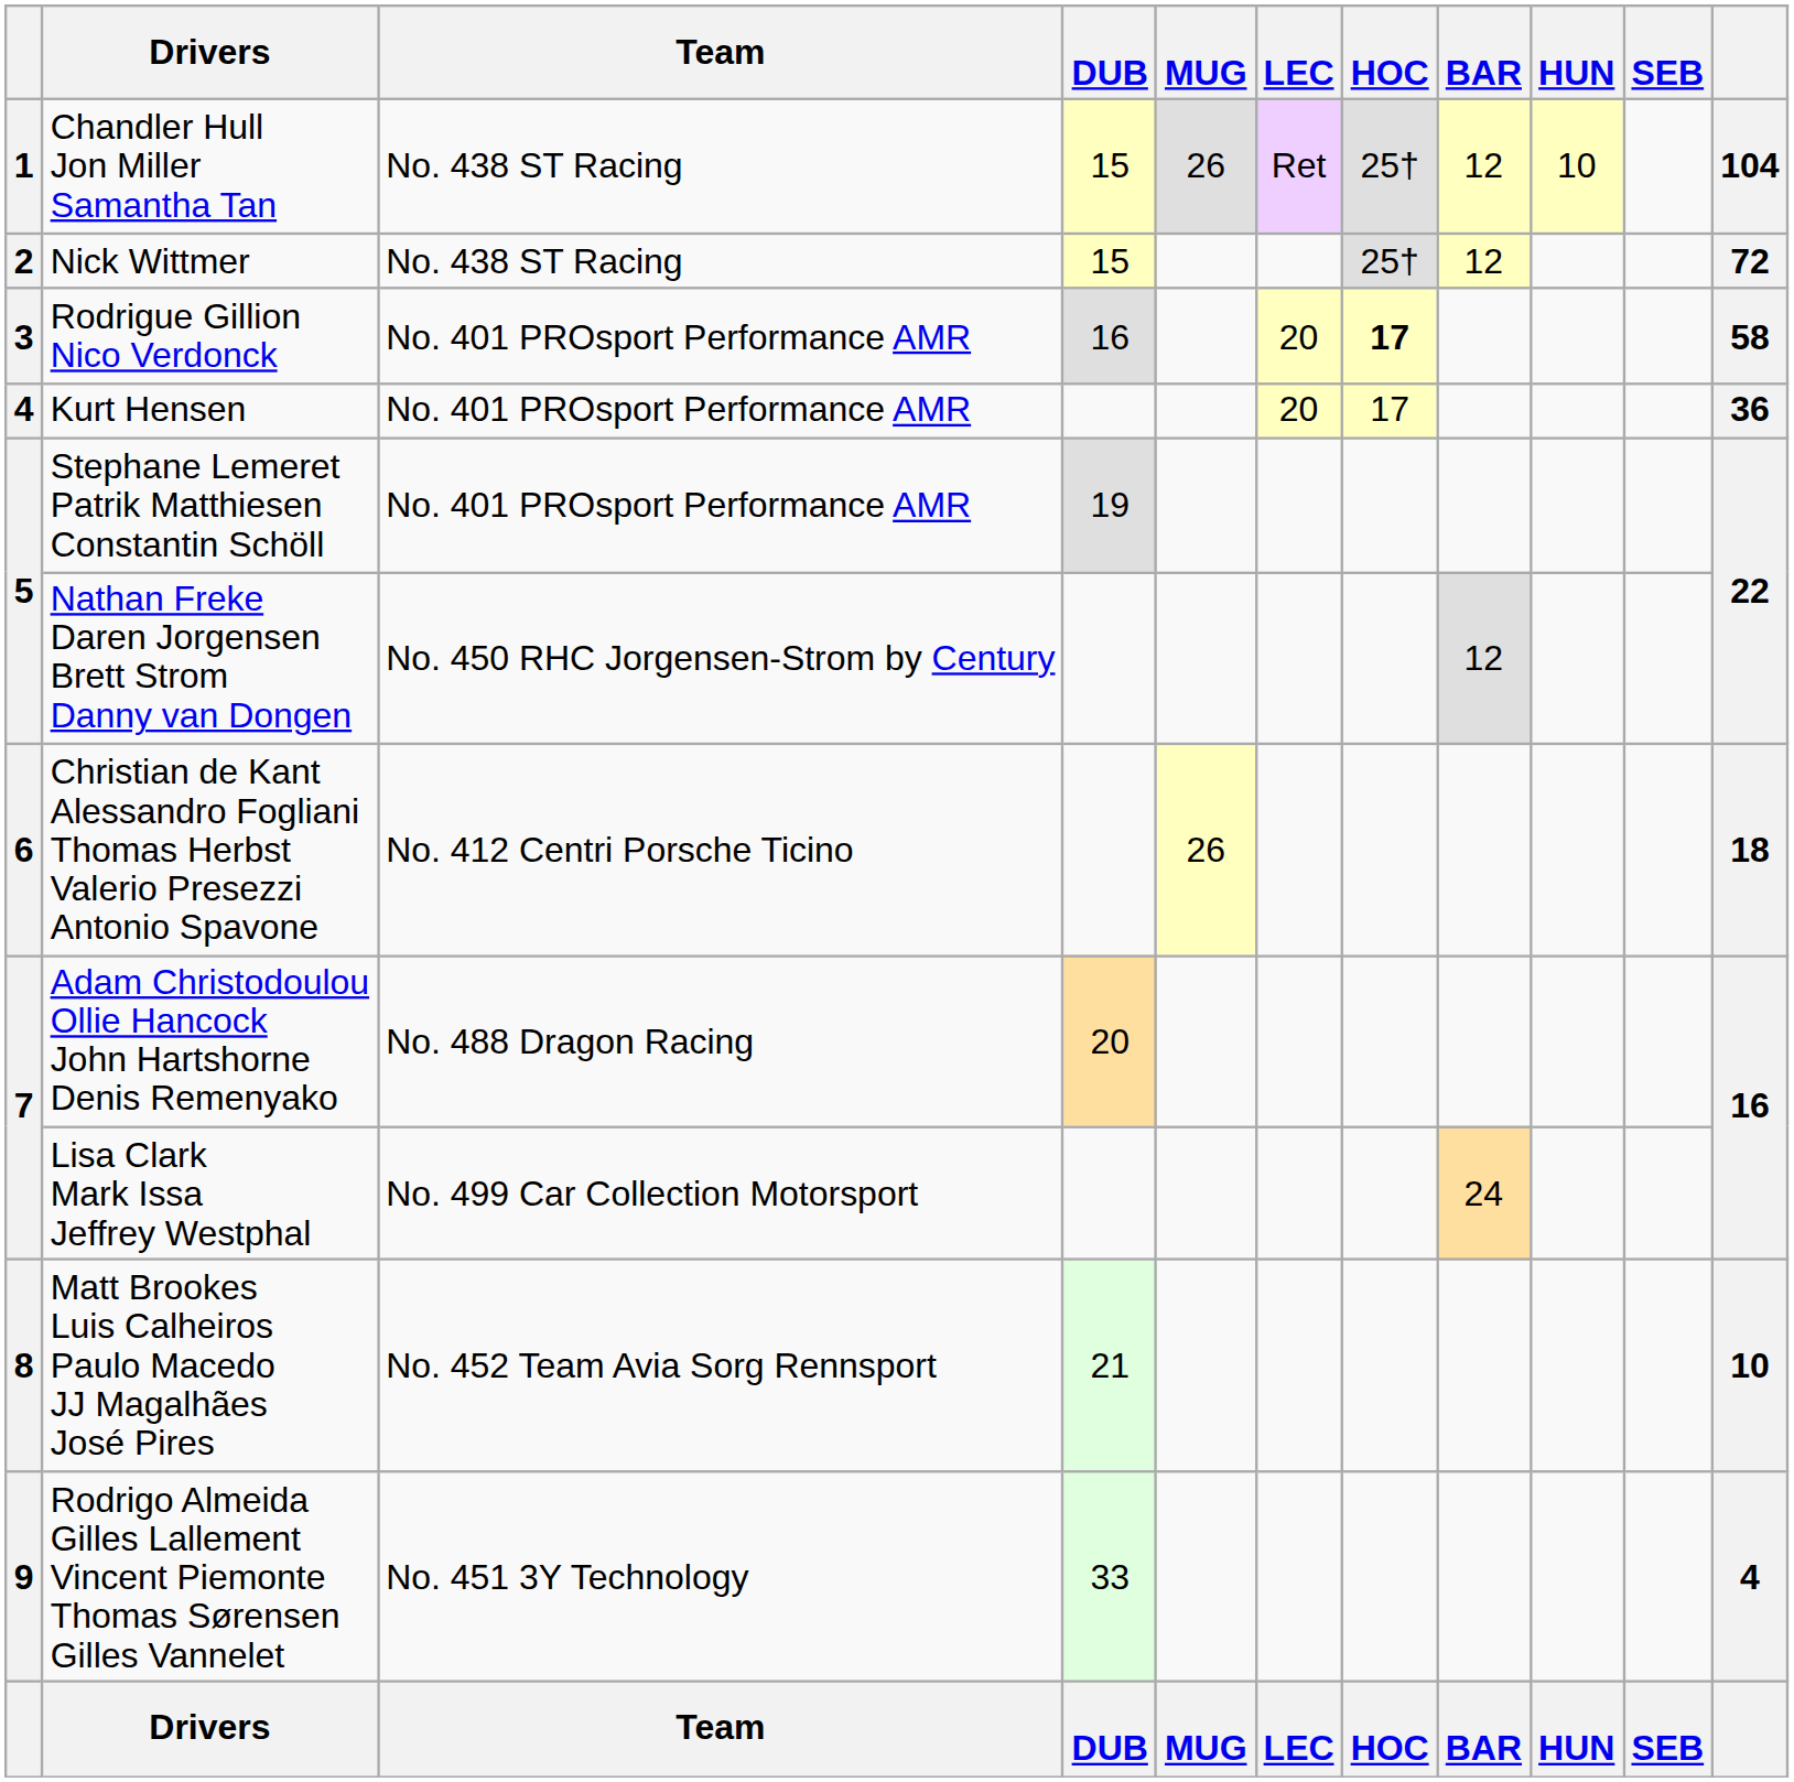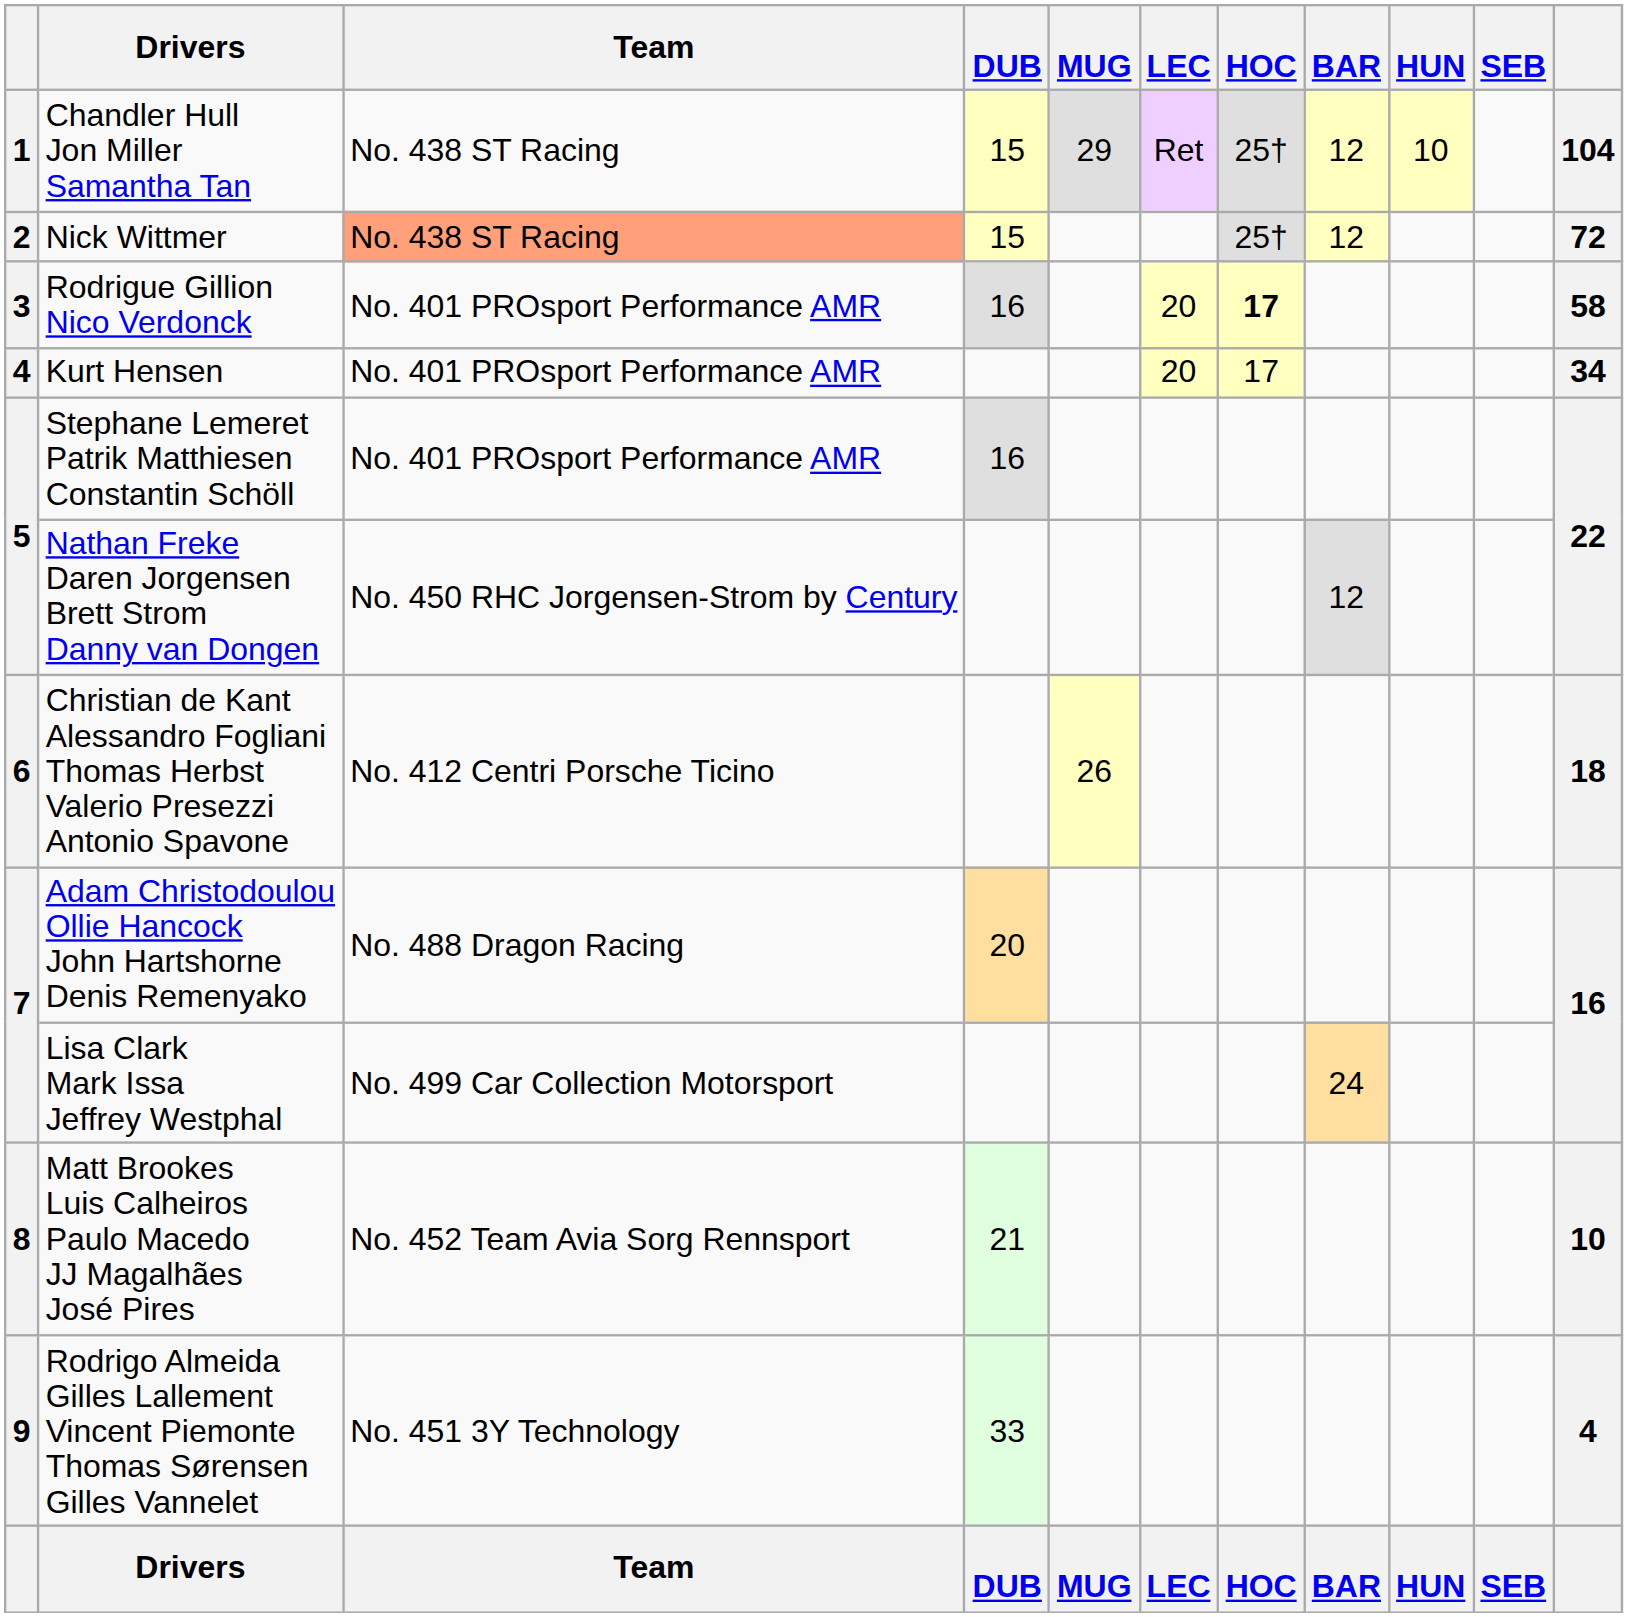 <table align=left| class="wikitable" style="font-size: 85%; text-align: center;">
 <tr valign="top">
 <th valign=middle></th>
 <th valign=middle>Drivers</th>
 <th valign=middle>Team</th>
 <th><br><a href='#'>DUB</a></th>
 <th><br><a href='#'>MUG</a></th>
 <th><br><a href='#'>LEC</a></th>
 <th><br><a href='#'>HOC</a></th>
 <th><br><a href='#'>BAR</a></th>
 <th><br><a href='#'>HUN</a></th>
 <th><br><a href='#'>SEB</a></th>
 <th valign=middle>  </th>
 </tr>
 <tr>
 <th>1</th>
 <td align=left> Chandler Hull<br> Jon Miller<br> <a href='#'>Samantha Tan</a></td>
 <td align=left> No. 438 ST Racing</td>
 <td style="background:#FFFFBF;">15</td>
-<td style="background:#DFDFDF;">26</td>
+<td style="background:#DFDFDF;">29</td>
 <td style="background:#EFCFFF;">Ret</td>
 <td style="background:#DFDFDF;">25†</td>
 <td style="background:#FFFFBF;">12</td>
 <td style="background:#FFFFBF;">10</td>
 <td></td>
 <th>104</th>
 </tr>
 <tr>
 <th>2</th>
 <td align=left> Nick Wittmer</td>
-<td align=left> No. 438 ST Racing</td>
+<td align=left style="background: lightsalmon;"> No. 438 ST Racing</td>
 <td style="background:#FFFFBF;">15</td>
 <td></td>
 <td></td>
 <td style="background:#DFDFDF;">25†</td>
 <td style="background:#FFFFBF;">12</td>
 <td></td>
 <td></td>
 <th>72</th>
 </tr>
 <tr>
 <th>3</th>
 <td align=left> Rodrigue Gillion<br> <a href='#'>Nico Verdonck</a></td>
 <td align=left> No. 401 PROsport Performance <a href='#'>AMR</a></td>
 <td style="background:#DFDFDF;">16</td>
 <td></td>
 <td style="background:#FFFFBF;">20</td>
 <td style="background:#FFFFBF;"><strong>17</strong></td>
 <td></td>
 <td></td>
 <td></td>
 <th>58</th>
 </tr>
 <tr>
 <th>4</th>
 <td align=left> Kurt Hensen</td>
 <td align=left> No. 401 PROsport Performance <a href='#'>AMR</a></td>
 <td></td>
 <td></td>
 <td style="background:#FFFFBF;">20</td>
 <td style="background:#FFFFBF;">17</td>
 <td></td>
 <td></td>
 <td></td>
-<th>36</th>
+<th>34</th>
 </tr>
 <tr>
 <th rowspan=2>5</th>
 <td align=left> Stephane Lemeret<br> Patrik Matthiesen<br> Constantin Schöll</td>
 <td align=left> No. 401 PROsport Performance <a href='#'>AMR</a></td>
-<td style="background:#DFDFDF;">19</td>
+<td style="background:#DFDFDF;">16</td>
 <td></td>
 <td></td>
 <td></td>
 <td></td>
 <td></td>
 <td></td>
 <th rowspan=2>22</th>
 </tr>
 <tr>
 <td align=left> <a href='#'>Nathan Freke</a><br> Daren Jorgensen<br> Brett Strom<br> <a href='#'>Danny van Dongen</a></td>
 <td align=left> No. 450 RHC Jorgensen-Strom by <a href='#'>Century</a></td>
 <td></td>
 <td></td>
 <td></td>
 <td></td>
 <td style="background:#DFDFDF;">12</td>
 <td></td>
 <td></td>
 </tr>
 <tr>
 <th>6</th>
 <td align=left> Christian de Kant<br> Alessandro Fogliani<br> Thomas Herbst<br> Valerio Presezzi<br> Antonio Spavone</td>
 <td align=left> No. 412 Centri Porsche Ticino</td>
 <td></td>
 <td style="background:#FFFFBF;">26</td>
 <td></td>
 <td></td>
 <td></td>
 <td></td>
 <td></td>
 <th>18</th>
 </tr>
 <tr>
 <th rowspan=2>7</th>
 <td align=left> <a href='#'>Adam Christodoulou</a><br> <a href='#'>Ollie Hancock</a><br> John Hartshorne<br> Denis Remenyako</td>
 <td align=left> No. 488 Dragon Racing</td>
 <td style="background:#FFDF9F;">20</td>
 <td></td>
 <td></td>
 <td></td>
 <td></td>
 <td></td>
 <td></td>
 <th rowspan=2>16</th>
 </tr>
 <tr>
 <td align=left> Lisa Clark<br> Mark Issa<br> Jeffrey Westphal</td>
 <td align=left> No. 499 Car Collection Motorsport</td>
 <td></td>
 <td></td>
 <td></td>
 <td></td>
 <td style="background:#FFDF9F;">24</td>
 <td></td>
 <td></td>
 </tr>
 <tr>
 <th>8</th>
 <td align=left> Matt Brookes<br> Luis Calheiros<br> Paulo Macedo<br> JJ Magalhães<br> José Pires</td>
 <td align=left> No. 452 Team Avia Sorg Rennsport</td>
 <td style="background:#DFFFDF;">21</td>
 <td></td>
 <td></td>
 <td></td>
 <td></td>
 <td></td>
 <td></td>
 <th>10</th>
 </tr>
 <tr>
 <th>9</th>
 <td align=left> Rodrigo Almeida<br> Gilles Lallement<br> Vincent Piemonte<br> Thomas Sørensen<br> Gilles Vannelet</td>
 <td align=left> No. 451 3Y Technology</td>
 <td style="background:#DFFFDF;">33</td>
 <td></td>
 <td></td>
 <td></td>
 <td></td>
 <td></td>
 <td></td>
 <th>4</th>
 </tr>
 <tr>
 <th valign=middle></th>
 <th valign=middle>Drivers</th>
 <th valign=middle>Team</th>
 <th><br><a href='#'>DUB</a></th>
 <th><br><a href='#'>MUG</a></th>
 <th><br><a href='#'>LEC</a></th>
 <th><br><a href='#'>HOC</a></th>
 <th><br><a href='#'>BAR</a></th>
 <th><br><a href='#'>HUN</a></th>
 <th><br><a href='#'>SEB</a></th>
 <th valign=middle>  </th>
 </tr>
 </table>
